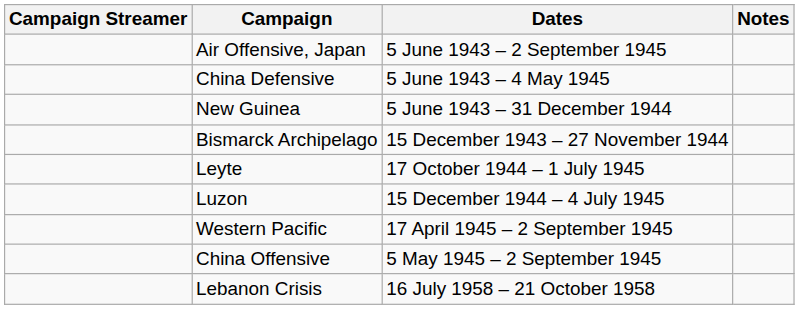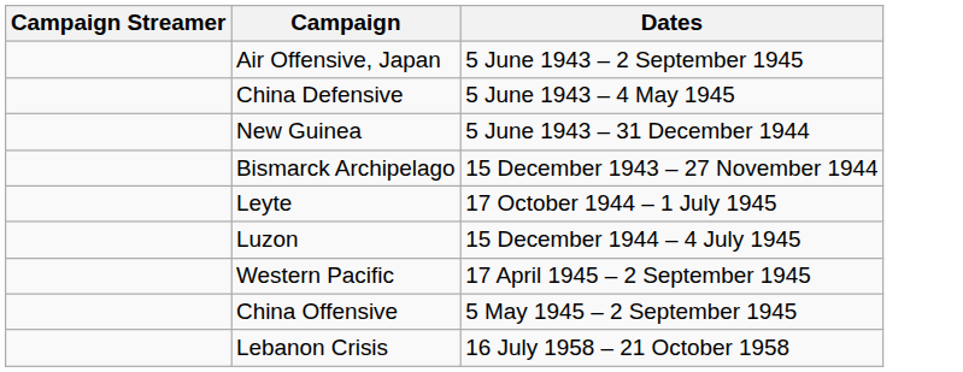 <table class="wikitable">
 <tr style="background:#efefef;">
 <th>Campaign Streamer</th>
 <th>Campaign</th>
 <th>Dates</th>
-<th>Notes</th>
 </tr>
 <tr>
 <td></td>
 <td>Air Offensive, Japan</td>
 <td>5 June 1943 – 2 September 1945</td>
-<td></td>
 </tr>
 <tr>
 <td></td>
 <td>China Defensive</td>
 <td>5 June 1943 – 4 May 1945</td>
-<td></td>
 </tr>
 <tr>
 <td></td>
 <td>New Guinea</td>
 <td>5 June 1943 – 31 December 1944</td>
-<td></td>
 </tr>
 <tr>
 <td></td>
 <td>Bismarck Archipelago</td>
 <td>15 December 1943 – 27 November 1944</td>
-<td></td>
 </tr>
 <tr>
 <td></td>
 <td>Leyte</td>
 <td>17 October 1944 – 1 July 1945</td>
-<td></td>
 </tr>
 <tr>
 <td></td>
 <td>Luzon</td>
 <td>15 December 1944 – 4 July 1945</td>
-<td></td>
 </tr>
 <tr>
 <td></td>
 <td>Western Pacific</td>
 <td>17 April 1945 – 2 September 1945</td>
-<td></td>
 </tr>
 <tr>
 <td></td>
 <td>China Offensive</td>
 <td>5 May 1945 – 2 September 1945</td>
-<td></td>
 </tr>
 <tr>
 <td></td>
 <td>Lebanon Crisis</td>
 <td>16 July 1958 – 21 October 1958</td>
-<td></td>
 </tr>
 </table>
